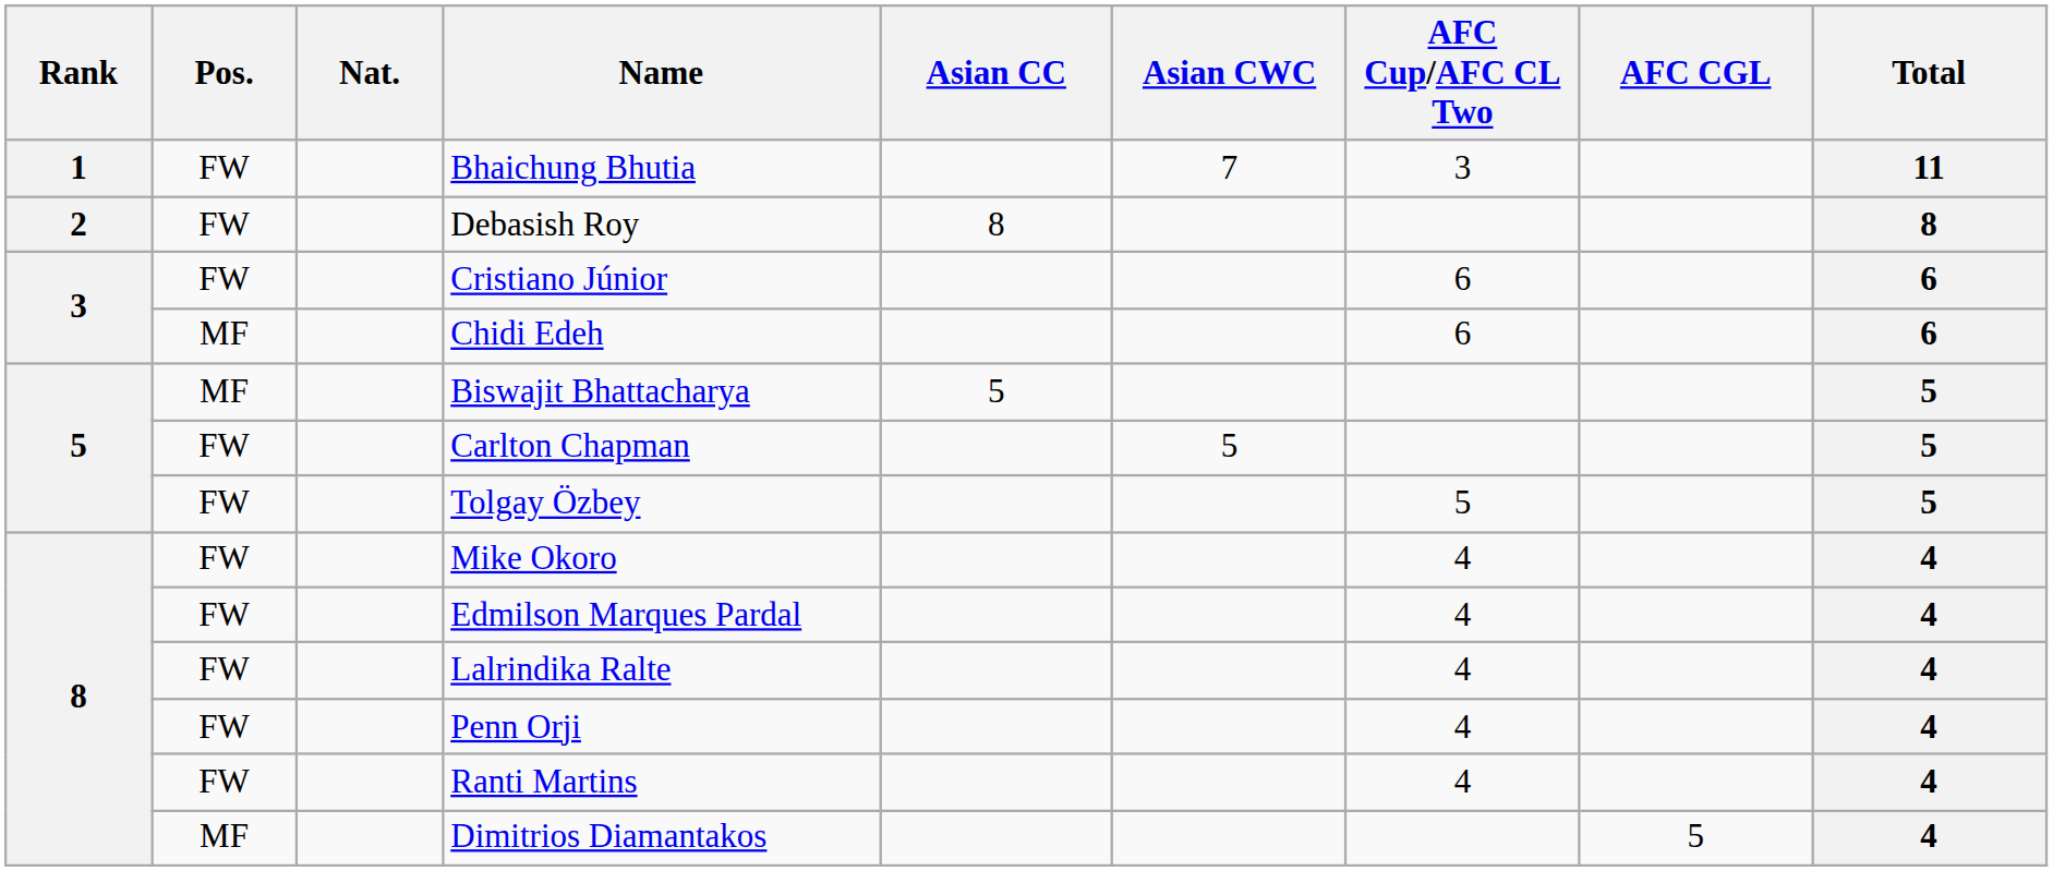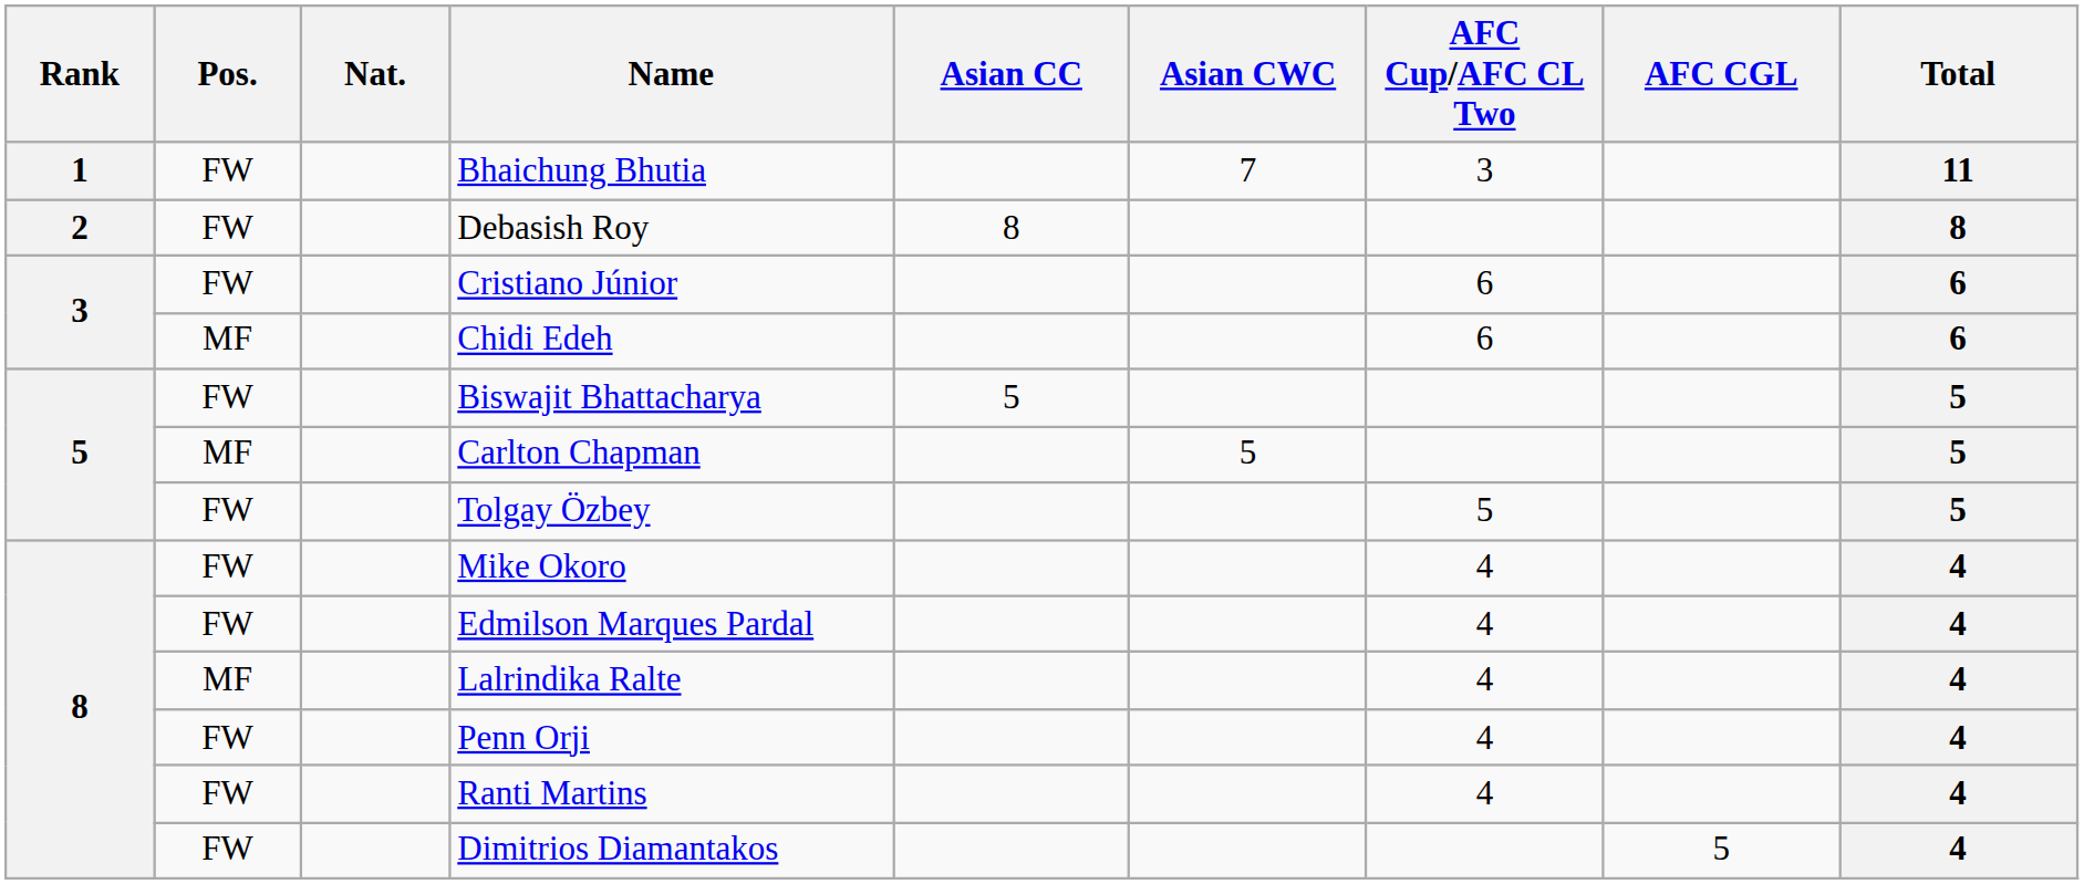 <table class="wikitable" style="text-align:center; font-size:85%; width:65%;">
 <tr>
 <th width="5%">Rank</th>
 <th width="5%">Pos.</th>
 <th width="5%">Nat.</th>
 <th width="15%">Name</th>
 <th width="8%"><a href='#'>Asian CC</a></th>
 <th width="8%"><a href='#'>Asian CWC</a></th>
 <th width="8%"><a href='#'>AFC Cup</a>/<a href='#'>AFC CL Two</a></th>
 <th width="8%"><a href='#'>AFC CGL</a></th>
 <th width="8%">Total</th>
 </tr>
 <tr>
 <th>1</th>
 <td>FW</td>
 <td></td>
 <td align=left><a href='#'>Bhaichung Bhutia</a></td>
 <td></td>
 <td>7</td>
 <td>3</td>
 <td></td>
 <th>11</th>
 </tr>
 <tr>
 <th>2</th>
 <td>FW</td>
 <td></td>
 <td align=left>Debasish Roy</td>
 <td>8</td>
 <td></td>
 <td></td>
 <td></td>
 <th>8</th>
 </tr>
 <tr>
 <th rowspan="2">3</th>
 <td>FW</td>
 <td></td>
 <td align=left><a href='#'>Cristiano Júnior</a></td>
 <td></td>
 <td></td>
 <td>6</td>
 <td></td>
 <th>6</th>
 </tr>
 <tr>
 <td>MF</td>
 <td></td>
 <td align=left><a href='#'>Chidi Edeh</a></td>
 <td></td>
 <td></td>
 <td>6</td>
 <td></td>
 <th>6</th>
 </tr>
 <tr>
 <th rowspan="3">5</th>
-<td>MF</td>
+<td>FW</td>
 <td></td>
 <td align=left><a href='#'>Biswajit Bhattacharya</a></td>
 <td>5</td>
 <td></td>
 <td></td>
 <td></td>
 <th>5</th>
 </tr>
 <tr>
-<td>FW</td>
+<td>MF</td>
 <td></td>
 <td align=left><a href='#'>Carlton Chapman</a></td>
 <td></td>
 <td>5</td>
 <td></td>
 <td></td>
 <th>5</th>
 </tr>
 <tr>
 <td>FW</td>
 <td></td>
 <td align=left><a href='#'>Tolgay Özbey</a></td>
 <td></td>
 <td></td>
 <td>5</td>
 <td></td>
 <th>5</th>
 </tr>
 <tr>
 <th rowspan="6">8</th>
 <td>FW</td>
 <td></td>
 <td align=left><a href='#'>Mike Okoro</a></td>
 <td></td>
 <td></td>
 <td>4</td>
 <td></td>
 <th>4</th>
 </tr>
 <tr>
 <td>FW</td>
 <td></td>
 <td align=left><a href='#'>Edmilson Marques Pardal</a></td>
 <td></td>
 <td></td>
 <td>4</td>
 <td></td>
 <th>4</th>
 </tr>
 <tr>
-<td>FW</td>
+<td>MF</td>
 <td></td>
 <td align=left><a href='#'>Lalrindika Ralte</a></td>
 <td></td>
 <td></td>
 <td>4</td>
 <td></td>
 <th>4</th>
 </tr>
 <tr>
 <td>FW</td>
 <td></td>
 <td align=left><a href='#'>Penn Orji</a></td>
 <td></td>
 <td></td>
 <td>4</td>
 <td></td>
 <th>4</th>
 </tr>
 <tr>
 <td>FW</td>
 <td></td>
 <td align=left><a href='#'>Ranti Martins</a></td>
 <td></td>
 <td></td>
 <td>4</td>
 <td></td>
 <th>4</th>
 </tr>
 <tr>
-<td>MF</td>
+<td>FW</td>
 <td></td>
 <td align=left><a href='#'>Dimitrios Diamantakos</a></td>
 <td></td>
 <td></td>
 <td></td>
 <td>5</td>
 <th>4</th>
 </tr>
 <tr>
 </tr>
 </table>
